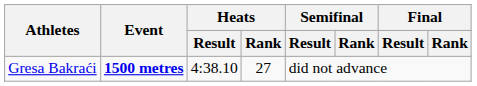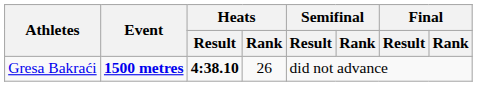 <table class="wikitable" border="1" style="font-size:90%">
 <tr>
 <th rowspan="2">Athletes</th>
 <th rowspan="2">Event</th>
 <th colspan="2">Heats</th>
 <th colspan="2">Semifinal</th>
 <th colspan="2">Final</th>
 </tr>
 <tr>
 <th>Result</th>
 <th>Rank</th>
 <th>Result</th>
 <th>Rank</th>
 <th>Result</th>
 <th>Rank</th>
 </tr>
 <tr>
 <td><a href='#'>Gresa Bakraći</a></td>
 <td><strong><a href='#'>1500 metres</a></strong></td>
-<td align=center>4:38.10</td>
-<td align=center>27</td>
+<td align=center><strong>4:38.10</strong></td>
+<td align=center>26</td>
 <td Colspan=4>did not advance</td>
 </tr>
 </table>
